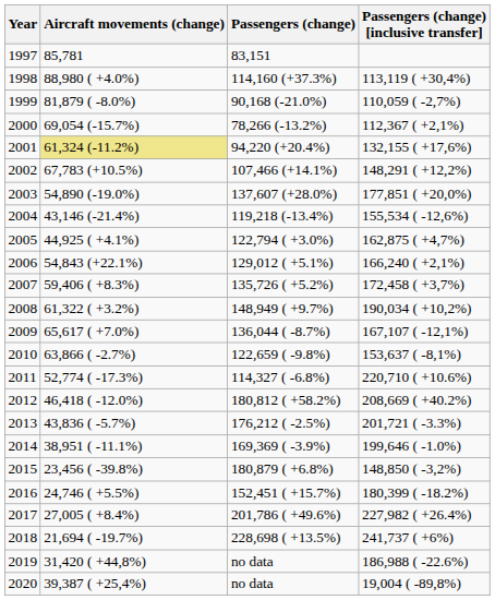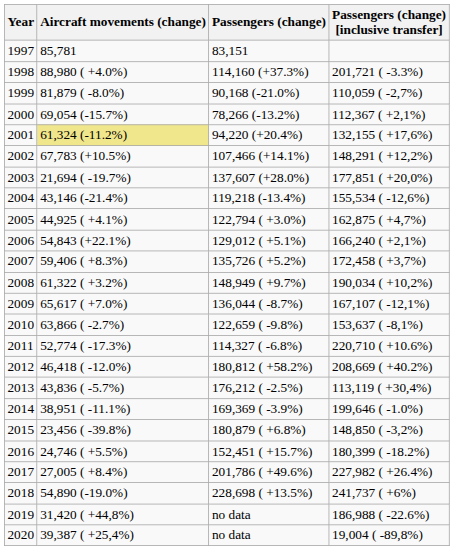 <table class="wikitable">
 <tr>
 <th>Year</th>
 <th>Aircraft movements (change)</th>
 <th>Passengers (change)</th>
 <th>Passengers (change)<br>[inclusive transfer]</th>
 </tr>
 <tr>
 <td>1997</td>
 <td>85,781</td>
 <td>83,151</td>
 <td></td>
 </tr>
 <tr>
 <td>1998</td>
 <td>88,980 ( +4.0%)</td>
 <td>114,160 (+37.3%)</td>
-<td>113,119 ( +30,4%)</td>
+<td>201,721 ( -3.3%)</td>
 </tr>
 <tr>
 <td>1999</td>
 <td>81,879 ( -8.0%)</td>
 <td>90,168 (-21.0%)</td>
 <td>110,059 ( -2,7%)</td>
 </tr>
 <tr>
 <td>2000</td>
 <td>69,054 (-15.7%)</td>
 <td>78,266 (-13.2%)</td>
 <td>112,367 ( +2,1%)</td>
 </tr>
 <tr>
 <td>2001</td>
 <td style="background: khaki;">61,324 (-11.2%)</td>
 <td>94,220 (+20.4%)</td>
 <td>132,155 ( +17,6%)</td>
 </tr>
 <tr>
 <td>2002</td>
 <td>67,783 (+10.5%)</td>
 <td>107,466 (+14.1%)</td>
 <td>148,291 ( +12,2%)</td>
 </tr>
 <tr>
 <td>2003</td>
-<td>54,890 (-19.0%)</td>
+<td>21,694 ( -19.7%)</td>
 <td>137,607 (+28.0%)</td>
 <td>177,851 ( +20,0%)</td>
 </tr>
 <tr>
 <td>2004</td>
 <td>43,146 (-21.4%)</td>
 <td>119,218 (-13.4%)</td>
 <td>155,534 ( -12,6%)</td>
 </tr>
 <tr>
 <td>2005</td>
 <td>44,925 ( +4.1%)</td>
 <td>122,794 ( +3.0%)</td>
 <td>162,875 ( +4,7%)</td>
 </tr>
 <tr>
 <td>2006</td>
 <td>54,843 (+22.1%)</td>
 <td>129,012 ( +5.1%)</td>
 <td>166,240 ( +2,1%)</td>
 </tr>
 <tr>
 <td>2007</td>
 <td>59,406 ( +8.3%)</td>
 <td>135,726 ( +5.2%)</td>
 <td>172,458 ( +3,7%)</td>
 </tr>
 <tr>
 <td>2008</td>
 <td>61,322 ( +3.2%)</td>
 <td>148,949 ( +9.7%)</td>
 <td>190,034 ( +10,2%)</td>
 </tr>
 <tr>
 <td>2009</td>
 <td>65,617 ( +7.0%)</td>
 <td>136,044 ( -8.7%)</td>
 <td>167,107 ( -12,1%)</td>
 </tr>
 <tr>
 <td>2010</td>
 <td>63,866 ( -2.7%)</td>
 <td>122,659 ( -9.8%)</td>
 <td>153,637 ( -8,1%)</td>
 </tr>
 <tr>
 <td>2011</td>
 <td>52,774 ( -17.3%)</td>
 <td>114,327 ( -6.8%)</td>
 <td>220,710 ( +10.6%)</td>
 </tr>
 <tr>
 <td>2012</td>
 <td>46,418 ( -12.0%)</td>
 <td>180,812 ( +58.2%)</td>
 <td>208,669 ( +40.2%)</td>
 </tr>
 <tr>
 <td>2013</td>
 <td>43,836 ( -5.7%)</td>
 <td>176,212 ( -2.5%)</td>
-<td>201,721 ( -3.3%)</td>
+<td>113,119 ( +30,4%)</td>
 </tr>
 <tr>
 <td>2014</td>
 <td>38,951 ( -11.1%)</td>
 <td>169,369 ( -3.9%)</td>
 <td>199,646 ( -1.0%)</td>
 </tr>
 <tr>
 <td>2015</td>
 <td>23,456 ( -39.8%)</td>
 <td>180,879 ( +6.8%)</td>
 <td>148,850 ( -3,2%)</td>
 </tr>
 <tr>
 <td>2016</td>
 <td>24,746 ( +5.5%)</td>
 <td>152,451 ( +15.7%)</td>
 <td>180,399 ( -18.2%)</td>
 </tr>
 <tr>
 <td>2017</td>
 <td>27,005 ( +8.4%)</td>
 <td>201,786 ( +49.6%)</td>
 <td>227,982 ( +26.4%)</td>
 </tr>
 <tr>
 <td>2018</td>
-<td>21,694 ( -19.7%)</td>
+<td>54,890 (-19.0%)</td>
 <td>228,698 ( +13.5%)</td>
 <td>241,737 ( +6%)</td>
 </tr>
 <tr>
 <td>2019</td>
 <td>31,420 ( +44,8%)</td>
 <td>no data</td>
 <td>186,988 ( -22.6%)</td>
 </tr>
 <tr>
 <td>2020</td>
 <td>39,387 ( +25,4%)</td>
 <td>no data</td>
 <td>19,004 ( -89,8%)</td>
 </tr>
 </table>
